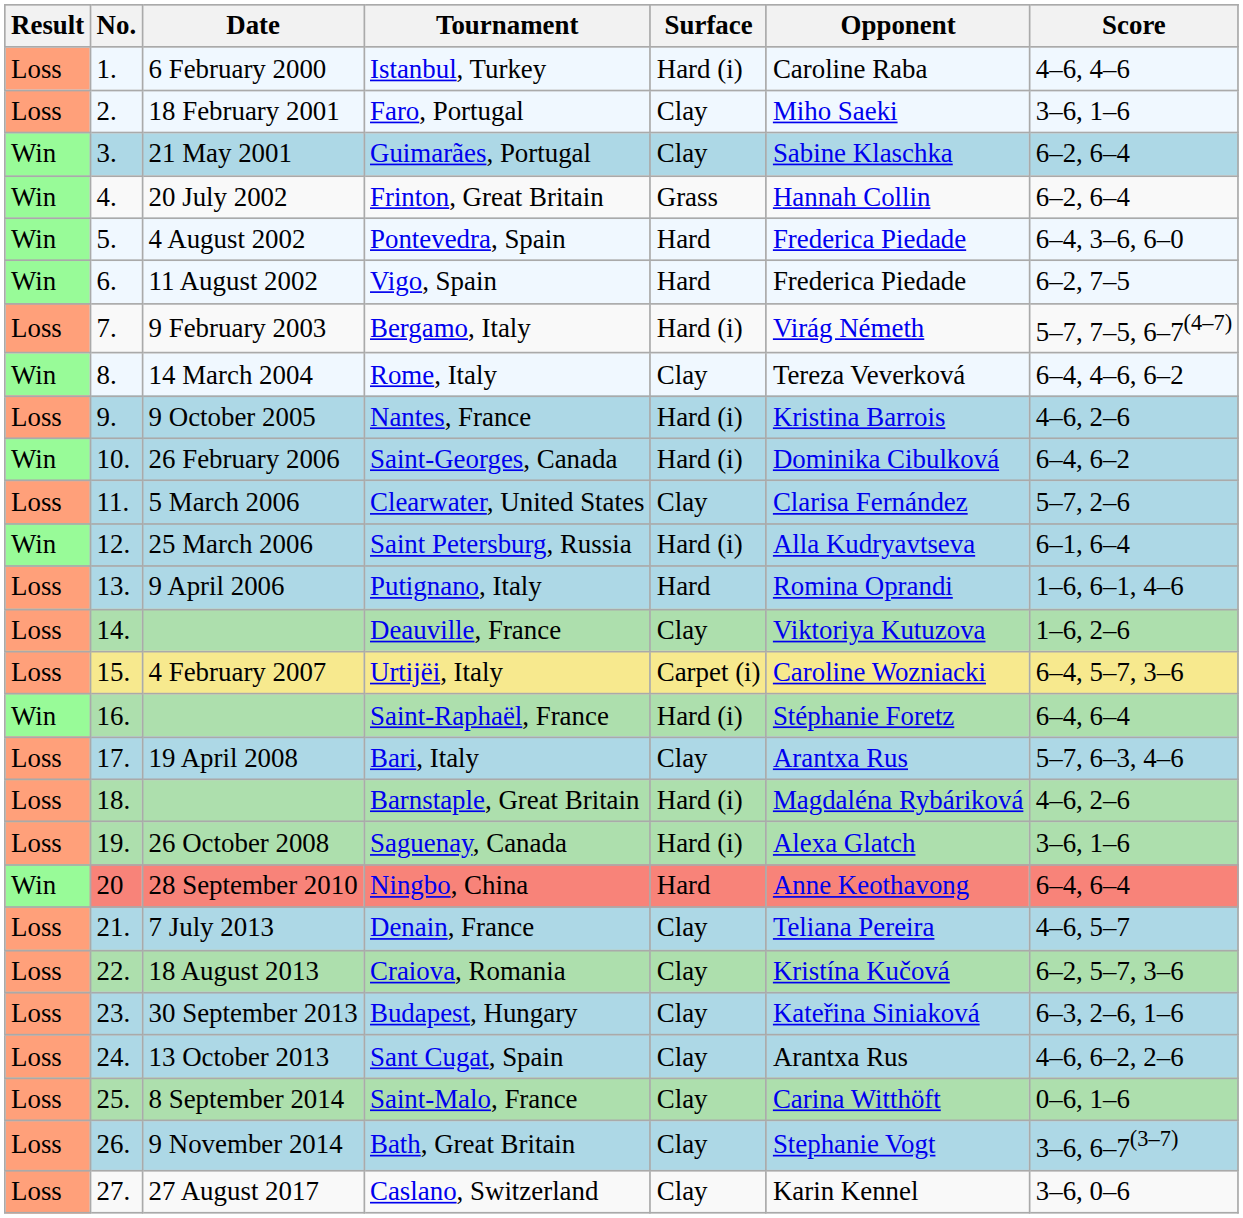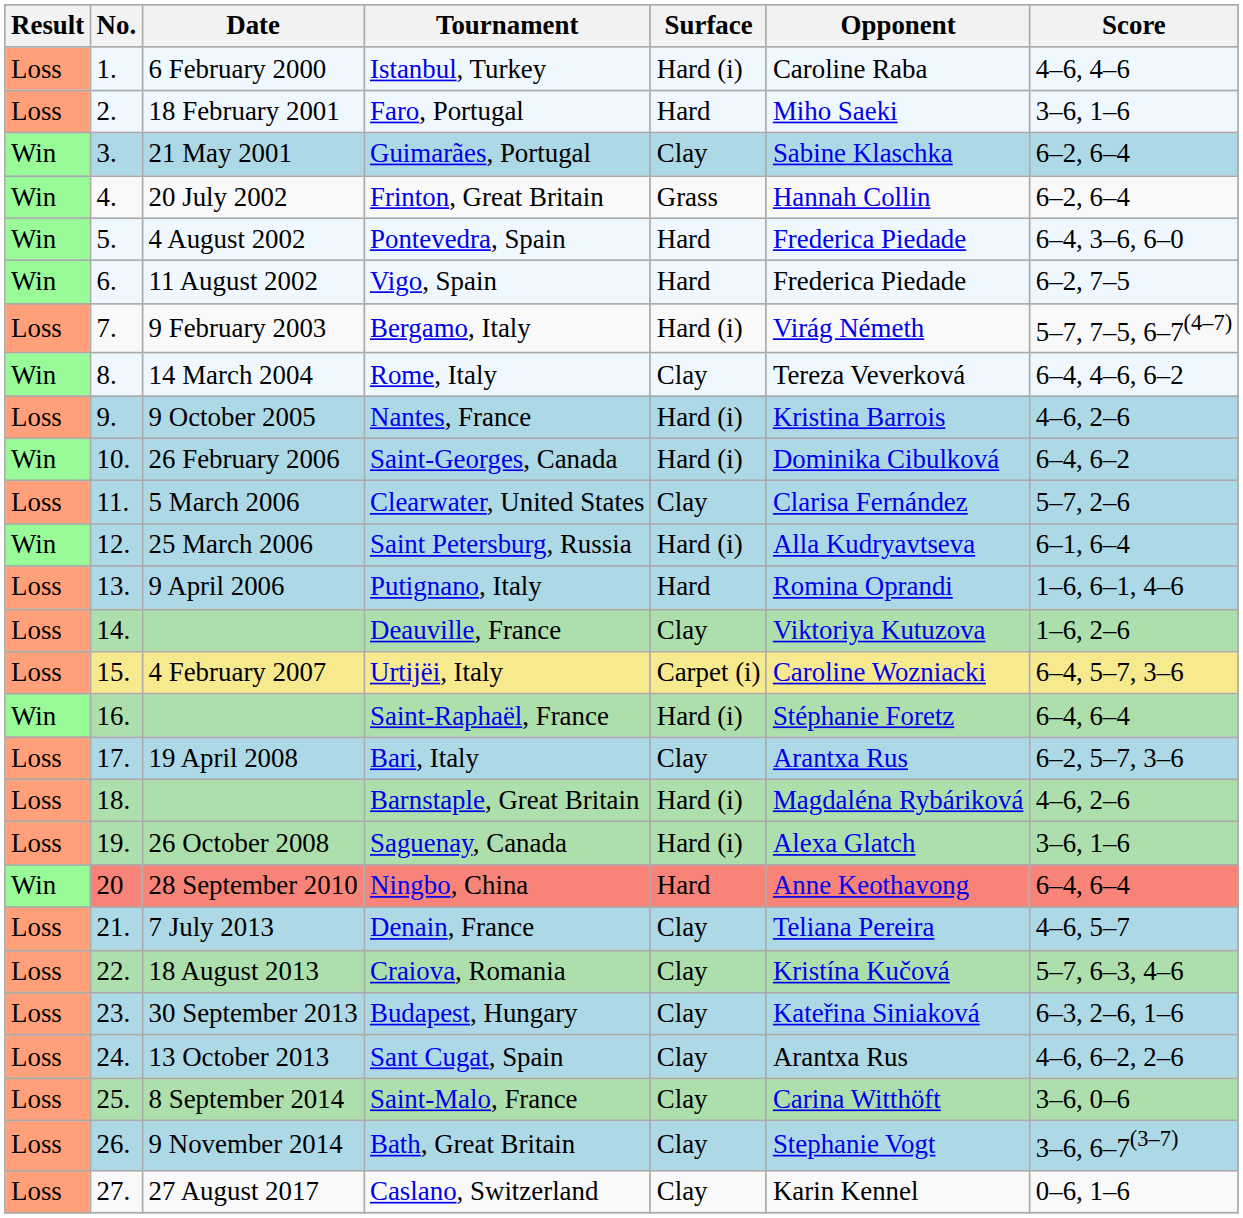 <table class="sortable wikitable">
 <tr>
 <th>Result</th>
 <th>No.</th>
 <th>Date</th>
 <th>Tournament</th>
 <th>Surface</th>
 <th>Opponent</th>
 <th class="unsortable">Score</th>
 </tr>
 <tr style="background:#f0f8ff;">
 <td style="background:#ffa07a;">Loss</td>
 <td>1.</td>
 <td>6 February 2000</td>
 <td><a href='#'>Istanbul</a>, Turkey</td>
 <td>Hard (i)</td>
 <td> Caroline Raba</td>
 <td>4–6, 4–6</td>
 </tr>
 <tr style="background:#f0f8ff;">
 <td style="background:#ffa07a;">Loss</td>
 <td>2.</td>
 <td>18 February 2001</td>
 <td><a href='#'>Faro</a>, Portugal</td>
-<td>Clay</td>
+<td>Hard</td>
 <td> <a href='#'>Miho Saeki</a></td>
 <td>3–6, 1–6</td>
 </tr>
 <tr style="background:lightblue;">
 <td style="background:#98fb98;">Win</td>
 <td>3.</td>
 <td>21 May 2001</td>
 <td><a href='#'>Guimarães</a>, Portugal</td>
 <td>Clay</td>
 <td> <a href='#'>Sabine Klaschka</a></td>
 <td>6–2, 6–4</td>
 </tr>
 <tr>
 <td style="background:#98fb98;">Win</td>
 <td>4.</td>
 <td>20 July 2002</td>
 <td><a href='#'>Frinton</a>, Great Britain</td>
 <td>Grass</td>
 <td> <a href='#'>Hannah Collin</a></td>
 <td>6–2, 6–4</td>
 </tr>
 <tr style="background:#f0f8ff;">
 <td style="background:#98fb98;">Win</td>
 <td>5.</td>
 <td>4 August 2002</td>
 <td><a href='#'>Pontevedra</a>, Spain</td>
 <td>Hard</td>
 <td> <a href='#'>Frederica Piedade</a></td>
 <td>6–4, 3–6, 6–0</td>
 </tr>
 <tr style="background:#f0f8ff;">
 <td style="background:#98fb98;">Win</td>
 <td>6.</td>
 <td>11 August 2002</td>
 <td><a href='#'>Vigo</a>, Spain</td>
 <td>Hard</td>
 <td> Frederica Piedade</td>
 <td>6–2, 7–5</td>
 </tr>
 <tr>
 <td style="background:#ffa07a;">Loss</td>
 <td>7.</td>
 <td>9 February 2003</td>
 <td><a href='#'>Bergamo</a>, Italy</td>
 <td>Hard (i)</td>
 <td> <a href='#'>Virág Németh</a></td>
 <td>5–7, 7–5, 6–7<sup>(4–7)</sup></td>
 </tr>
 <tr style="background:#f0f8ff;">
 <td style="background:#98fb98;">Win</td>
 <td>8.</td>
 <td>14 March 2004</td>
 <td><a href='#'>Rome</a>, Italy</td>
 <td>Clay</td>
 <td> Tereza Veverková</td>
 <td>6–4, 4–6, 6–2</td>
 </tr>
 <tr style="background:lightblue;">
 <td style="background:#ffa07a;">Loss</td>
 <td>9.</td>
 <td>9 October 2005</td>
 <td><a href='#'>Nantes</a>, France</td>
 <td>Hard (i)</td>
 <td> <a href='#'>Kristina Barrois</a></td>
 <td>4–6, 2–6</td>
 </tr>
 <tr style="background:lightblue;">
 <td style="background:#98fb98;">Win</td>
 <td>10.</td>
 <td>26 February 2006</td>
 <td><a href='#'>Saint-Georges</a>, Canada</td>
 <td>Hard (i)</td>
 <td> <a href='#'>Dominika Cibulková</a></td>
 <td>6–4, 6–2</td>
 </tr>
 <tr style="background:lightblue;">
 <td style="background:#ffa07a;">Loss</td>
 <td>11.</td>
 <td>5 March 2006</td>
 <td><a href='#'>Clearwater</a>, United States</td>
 <td>Clay</td>
 <td> <a href='#'>Clarisa Fernández</a></td>
 <td>5–7, 2–6</td>
 </tr>
 <tr style="background:lightblue;">
 <td style="background:#98fb98;">Win</td>
 <td>12.</td>
 <td>25 March 2006</td>
 <td><a href='#'>Saint Petersburg</a>, Russia</td>
 <td>Hard (i)</td>
 <td> <a href='#'>Alla Kudryavtseva</a></td>
 <td>6–1, 6–4</td>
 </tr>
 <tr style="background:lightblue;">
 <td style="background:#ffa07a;">Loss</td>
 <td>13.</td>
 <td>9 April 2006</td>
 <td><a href='#'>Putignano</a>, Italy</td>
 <td>Hard</td>
 <td> <a href='#'>Romina Oprandi</a></td>
 <td>1–6, 6–1, 4–6</td>
 </tr>
 <tr style="background:#addfad;">
 <td style="background:#ffa07a;">Loss</td>
 <td>14.</td>
 <td></td>
 <td><a href='#'>Deauville</a>, France</td>
 <td>Clay</td>
 <td> <a href='#'>Viktoriya Kutuzova</a></td>
 <td>1–6, 2–6</td>
 </tr>
 <tr style="background:#f7e98e;">
 <td style="background:#ffa07a;">Loss</td>
 <td>15.</td>
 <td>4 February 2007</td>
 <td><a href='#'>Urtijëi</a>, Italy</td>
 <td>Carpet (i)</td>
 <td> <a href='#'>Caroline Wozniacki</a></td>
 <td>6–4, 5–7, 3–6</td>
 </tr>
 <tr style="background:#addfad;">
 <td style="background:#98fb98;">Win</td>
 <td>16.</td>
 <td></td>
 <td><a href='#'>Saint-Raphaël</a>, France</td>
 <td>Hard (i)</td>
 <td> <a href='#'>Stéphanie Foretz</a></td>
 <td>6–4, 6–4</td>
 </tr>
 <tr style="background:lightblue;">
 <td style="background:#ffa07a;">Loss</td>
 <td>17.</td>
 <td>19 April 2008</td>
 <td><a href='#'>Bari</a>, Italy</td>
 <td>Clay</td>
 <td> <a href='#'>Arantxa Rus</a></td>
-<td>5–7, 6–3, 4–6</td>
+<td>6–2, 5–7, 3–6</td>
 </tr>
 <tr style="background:#addfad;">
 <td style="background:#ffa07a;">Loss</td>
 <td>18.</td>
 <td></td>
 <td><a href='#'>Barnstaple</a>, Great Britain</td>
 <td>Hard (i)</td>
 <td> <a href='#'>Magdaléna Rybáriková</a></td>
 <td>4–6, 2–6</td>
 </tr>
 <tr style="background:#addfad;">
 <td style="background:#ffa07a;">Loss</td>
 <td>19.</td>
 <td>26 October 2008</td>
 <td><a href='#'>Saguenay</a>, Canada</td>
 <td>Hard (i)</td>
 <td> <a href='#'>Alexa Glatch</a></td>
 <td>3–6, 1–6</td>
 </tr>
 <tr style="background:#f88379;">
 <td style="background:#98fb98;">Win</td>
 <td>20</td>
 <td>28 September 2010</td>
 <td><a href='#'>Ningbo</a>, China</td>
 <td>Hard</td>
 <td> <a href='#'>Anne Keothavong</a></td>
 <td>6–4, 6–4</td>
 </tr>
 <tr style="background:lightblue;">
 <td style="background:#ffa07a;">Loss</td>
 <td>21.</td>
 <td>7 July 2013</td>
 <td><a href='#'>Denain</a>, France</td>
 <td>Clay</td>
 <td> <a href='#'>Teliana Pereira</a></td>
 <td>4–6, 5–7</td>
 </tr>
 <tr style="background:#addfad;">
 <td style="background:#ffa07a;">Loss</td>
 <td>22.</td>
 <td>18 August 2013</td>
 <td><a href='#'>Craiova</a>, Romania</td>
 <td>Clay</td>
 <td> <a href='#'>Kristína Kučová</a></td>
-<td>6–2, 5–7, 3–6</td>
+<td>5–7, 6–3, 4–6</td>
 </tr>
 <tr style="background:lightblue;">
 <td style="background:#ffa07a;">Loss</td>
 <td>23.</td>
 <td>30 September 2013</td>
 <td><a href='#'>Budapest</a>, Hungary</td>
 <td>Clay</td>
 <td> <a href='#'>Kateřina Siniaková</a></td>
 <td>6–3, 2–6, 1–6</td>
 </tr>
 <tr style="background:lightblue;">
 <td style="background:#ffa07a;">Loss</td>
 <td>24.</td>
 <td>13 October 2013</td>
 <td><a href='#'>Sant Cugat</a>, Spain</td>
 <td>Clay</td>
 <td> Arantxa Rus</td>
 <td>4–6, 6–2, 2–6</td>
 </tr>
 <tr style="background:#addfad;">
 <td style="background:#ffa07a;">Loss</td>
 <td>25.</td>
 <td>8 September 2014</td>
 <td><a href='#'>Saint-Malo</a>, France</td>
 <td>Clay</td>
 <td> <a href='#'>Carina Witthöft</a></td>
-<td>0–6, 1–6</td>
+<td>3–6, 0–6</td>
 </tr>
 <tr style="background:lightblue;">
 <td style="background:#ffa07a;">Loss</td>
 <td>26.</td>
 <td>9 November 2014</td>
 <td><a href='#'>Bath</a>, Great Britain</td>
 <td>Clay</td>
 <td> <a href='#'>Stephanie Vogt</a></td>
 <td>3–6, 6–7<sup>(3–7)</sup></td>
 </tr>
 <tr>
 <td style="background:#ffa07a;">Loss</td>
 <td>27.</td>
 <td>27 August 2017</td>
 <td><a href='#'>Caslano</a>, Switzerland</td>
 <td>Clay</td>
 <td> Karin Kennel</td>
-<td>3–6, 0–6</td>
+<td>0–6, 1–6</td>
 </tr>
 </table>
